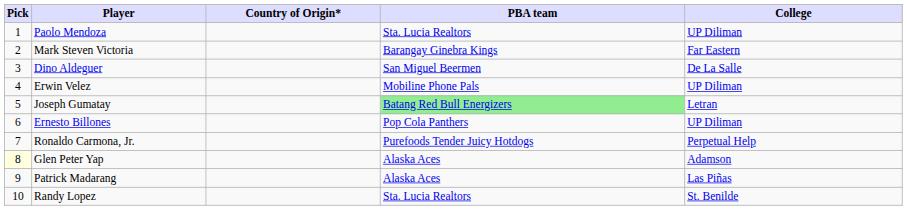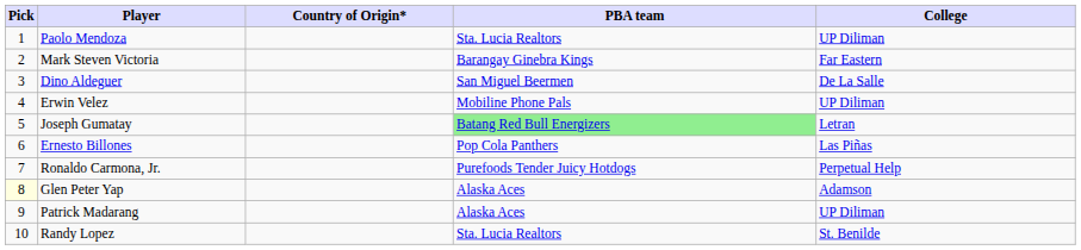 <table class="wikitable">
 <tr>
 <th style="background:#DDDDFF;">Pick</th>
 <th style="background:#DDDDFF;" width="20%">Player</th>
 <th style="background:#DDDDFF;" width="20%">Country of Origin*</th>
 <th style="background:#DDDDFF;" width="35%">PBA team</th>
 <th style="background:#DDDDFF;" width="25%">College</th>
 </tr>
 <tr>
 <td align=center>1</td>
 <td><a href='#'>Paolo Mendoza</a></td>
 <td></td>
 <td><a href='#'>Sta. Lucia Realtors</a></td>
 <td><a href='#'>UP Diliman</a></td>
 </tr>
 <tr>
 <td align=center>2</td>
 <td>Mark Steven Victoria</td>
 <td></td>
 <td><a href='#'>Barangay Ginebra Kings</a></td>
 <td><a href='#'>Far Eastern</a></td>
 </tr>
 <tr>
 <td align=center>3</td>
 <td><a href='#'>Dino Aldeguer</a></td>
 <td></td>
 <td><a href='#'>San Miguel Beermen</a></td>
 <td><a href='#'>De La Salle</a></td>
 </tr>
 <tr>
 <td align=center>4</td>
 <td>Erwin Velez</td>
 <td></td>
 <td><a href='#'>Mobiline Phone Pals</a></td>
 <td><a href='#'>UP Diliman</a></td>
 </tr>
 <tr>
 <td align=center>5</td>
 <td>Joseph Gumatay</td>
 <td></td>
 <td style="background: lightgreen;"><a href='#'>Batang Red Bull Energizers</a></td>
 <td><a href='#'>Letran</a></td>
 </tr>
 <tr>
 <td align=center>6</td>
 <td><a href='#'>Ernesto Billones</a></td>
 <td></td>
 <td><a href='#'>Pop Cola Panthers</a></td>
-<td><a href='#'>UP Diliman</a></td>
+<td><a href='#'>Las Piñas</a></td>
 </tr>
 <tr>
 <td align=center>7</td>
 <td>Ronaldo Carmona, Jr.</td>
 <td></td>
 <td><a href='#'>Purefoods Tender Juicy Hotdogs</a></td>
 <td><a href='#'>Perpetual Help</a></td>
 </tr>
 <tr>
 <td align=center style="background: lightyellow;">8</td>
 <td>Glen Peter Yap</td>
 <td></td>
 <td><a href='#'>Alaska Aces</a></td>
 <td><a href='#'>Adamson</a></td>
 </tr>
 <tr>
 <td align=center>9</td>
 <td>Patrick Madarang</td>
 <td></td>
 <td><a href='#'>Alaska Aces</a></td>
-<td><a href='#'>Las Piñas</a></td>
+<td><a href='#'>UP Diliman</a></td>
 </tr>
 <tr>
 <td align=center>10</td>
 <td>Randy Lopez</td>
 <td></td>
 <td><a href='#'>Sta. Lucia Realtors</a></td>
 <td><a href='#'>St. Benilde</a></td>
 </tr>
 </table>
